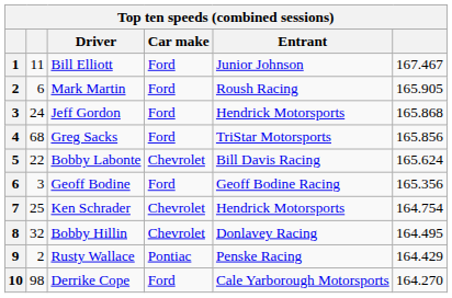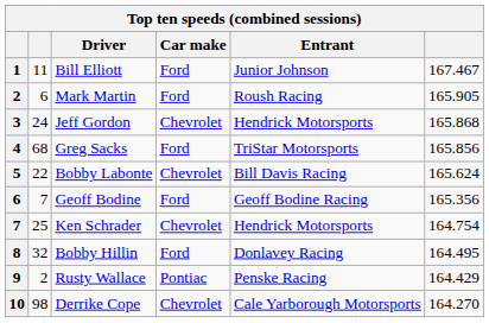 <table class="wikitable" style="font-size: 90%;">
 <tr>
 <th colspan=6>Top ten speeds (combined sessions)</th>
 </tr>
 <tr>
 <th></th>
 <th></th>
 <th>Driver</th>
 <th>Car make</th>
 <th>Entrant</th>
 <th></th>
 </tr>
 <tr>
 <th>1</th>
 <td align="right">11</td>
 <td><a href='#'>Bill Elliott</a></td>
 <td><a href='#'>Ford</a></td>
 <td><a href='#'>Junior Johnson</a></td>
 <td>167.467</td>
 </tr>
 <tr>
 <th>2</th>
 <td align="right">6</td>
 <td><a href='#'>Mark Martin</a></td>
 <td><a href='#'>Ford</a></td>
 <td><a href='#'>Roush Racing</a></td>
 <td>165.905</td>
 </tr>
 <tr>
 <th>3</th>
 <td align="right">24</td>
 <td><a href='#'>Jeff Gordon</a></td>
-<td><a href='#'>Ford</a></td>
+<td><a href='#'>Chevrolet</a></td>
 <td><a href='#'>Hendrick Motorsports</a></td>
 <td>165.868</td>
 </tr>
 <tr>
 <th>4</th>
 <td align="right">68</td>
 <td><a href='#'>Greg Sacks</a></td>
 <td><a href='#'>Ford</a></td>
 <td><a href='#'>TriStar Motorsports</a></td>
 <td>165.856</td>
 </tr>
 <tr>
 <th>5</th>
 <td align="right">22</td>
 <td><a href='#'>Bobby Labonte</a></td>
 <td><a href='#'>Chevrolet</a></td>
 <td><a href='#'>Bill Davis Racing</a></td>
 <td>165.624</td>
 </tr>
 <tr>
 <th>6</th>
-<td align="right">3</td>
+<td align="right">7</td>
 <td><a href='#'>Geoff Bodine</a></td>
 <td><a href='#'>Ford</a></td>
 <td><a href='#'>Geoff Bodine Racing</a></td>
 <td>165.356</td>
 </tr>
 <tr>
 <th>7</th>
 <td align="right">25</td>
 <td><a href='#'>Ken Schrader</a></td>
 <td><a href='#'>Chevrolet</a></td>
 <td><a href='#'>Hendrick Motorsports</a></td>
 <td>164.754</td>
 </tr>
 <tr>
 <th>8</th>
 <td align="right">32</td>
 <td><a href='#'>Bobby Hillin</a></td>
-<td><a href='#'>Chevrolet</a></td>
+<td><a href='#'>Ford</a></td>
 <td><a href='#'>Donlavey Racing</a></td>
 <td>164.495</td>
 </tr>
 <tr>
 <th>9</th>
 <td align="right">2</td>
 <td><a href='#'>Rusty Wallace</a></td>
 <td><a href='#'>Pontiac</a></td>
 <td><a href='#'>Penske Racing</a></td>
 <td>164.429</td>
 </tr>
 <tr>
 <th>10</th>
 <td align="right">98</td>
 <td><a href='#'>Derrike Cope</a></td>
-<td><a href='#'>Ford</a></td>
+<td><a href='#'>Chevrolet</a></td>
 <td><a href='#'>Cale Yarborough Motorsports</a></td>
 <td>164.270</td>
 </tr>
 </table>
